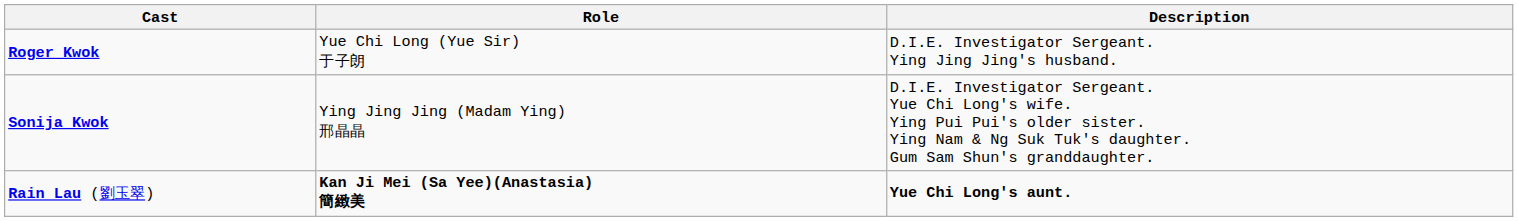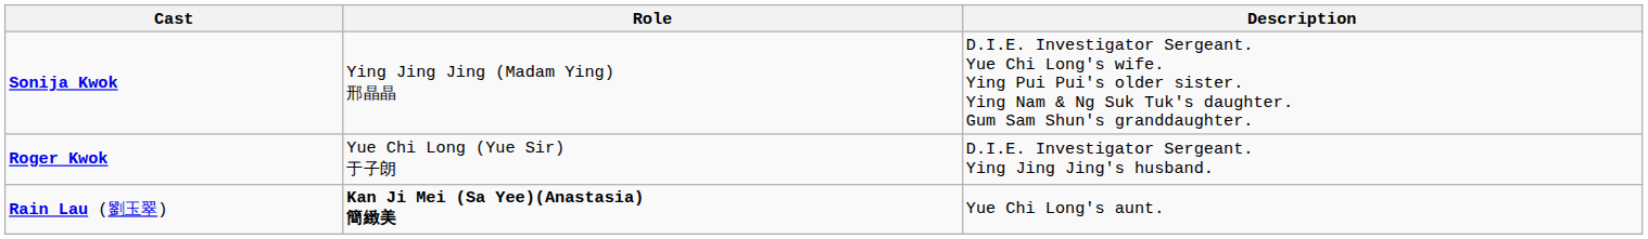 <table class="wikitable" width="65%">
 <tr>
 <th>Cast</th>
 <th>Role</th>
 <th>Description</th>
 </tr>
 <tr>
+<td><strong><a href='#'>Sonija Kwok</a></strong></td>
+<td>Ying Jing Jing (Madam Ying) <br> 邢晶晶</td>
+<td>D.I.E. Investigator Sergeant. <br> Yue Chi Long's wife. <br> Ying Pui Pui's older sister. <br> Ying Nam & Ng Suk Tuk's daughter.<br> Gum Sam Shun's granddaughter.</td>
+</tr>
+<tr>
 <td><strong><a href='#'>Roger Kwok</a></strong></td>
 <td>Yue Chi Long (Yue Sir) <br> 于子朗</td>
 <td>D.I.E. Investigator Sergeant. <br> Ying Jing Jing's husband.</td>
 </tr>
 <tr>
-<td><strong><a href='#'>Sonija Kwok</a></strong></td>
-<td>Ying Jing Jing (Madam Ying) <br> 邢晶晶</td>
-<td>D.I.E. Investigator Sergeant. <br> Yue Chi Long's wife. <br> Ying Pui Pui's older sister. <br> Ying Nam & Ng Suk Tuk's daughter.<br> Gum Sam Shun's granddaughter.</td>
-</tr>
-<tr>
 <td><strong><a href='#'>Rain Lau</a></strong> (<a href='#'>劉玉翠</a>)</td>
 <td><strong>Kan Ji Mei (Sa Yee)(Anastasia) <br> 簡緻美</strong></td>
-<td><strong>Yue Chi Long's aunt.</strong></td>
+<td>Yue Chi Long's aunt.</td>
 </tr>
 </table>
